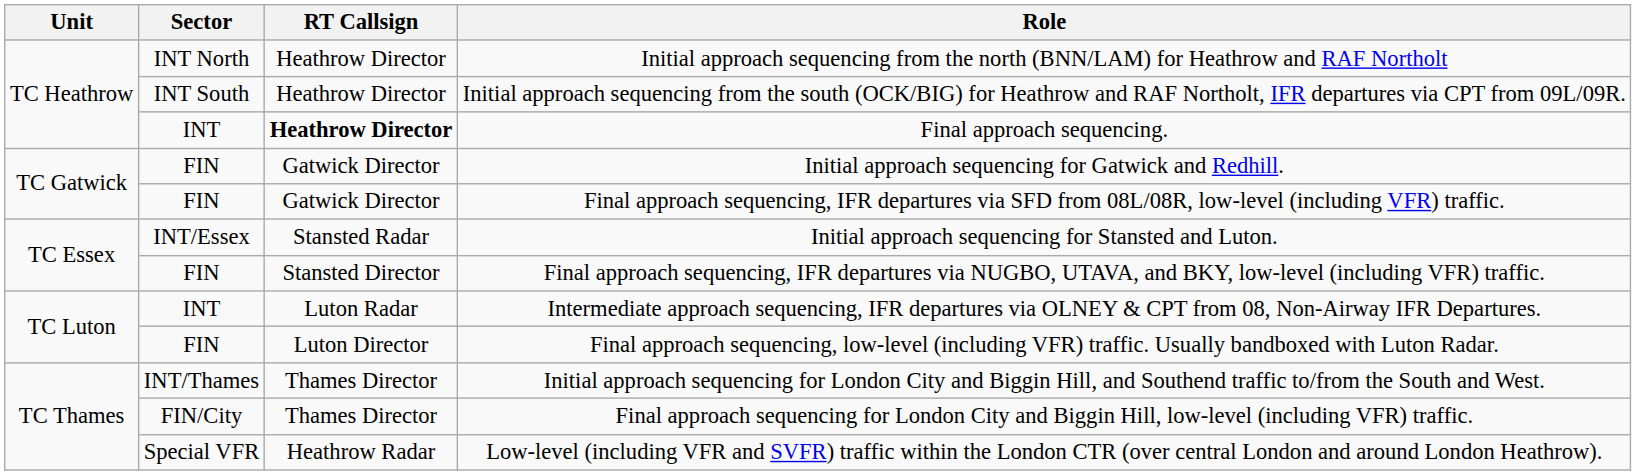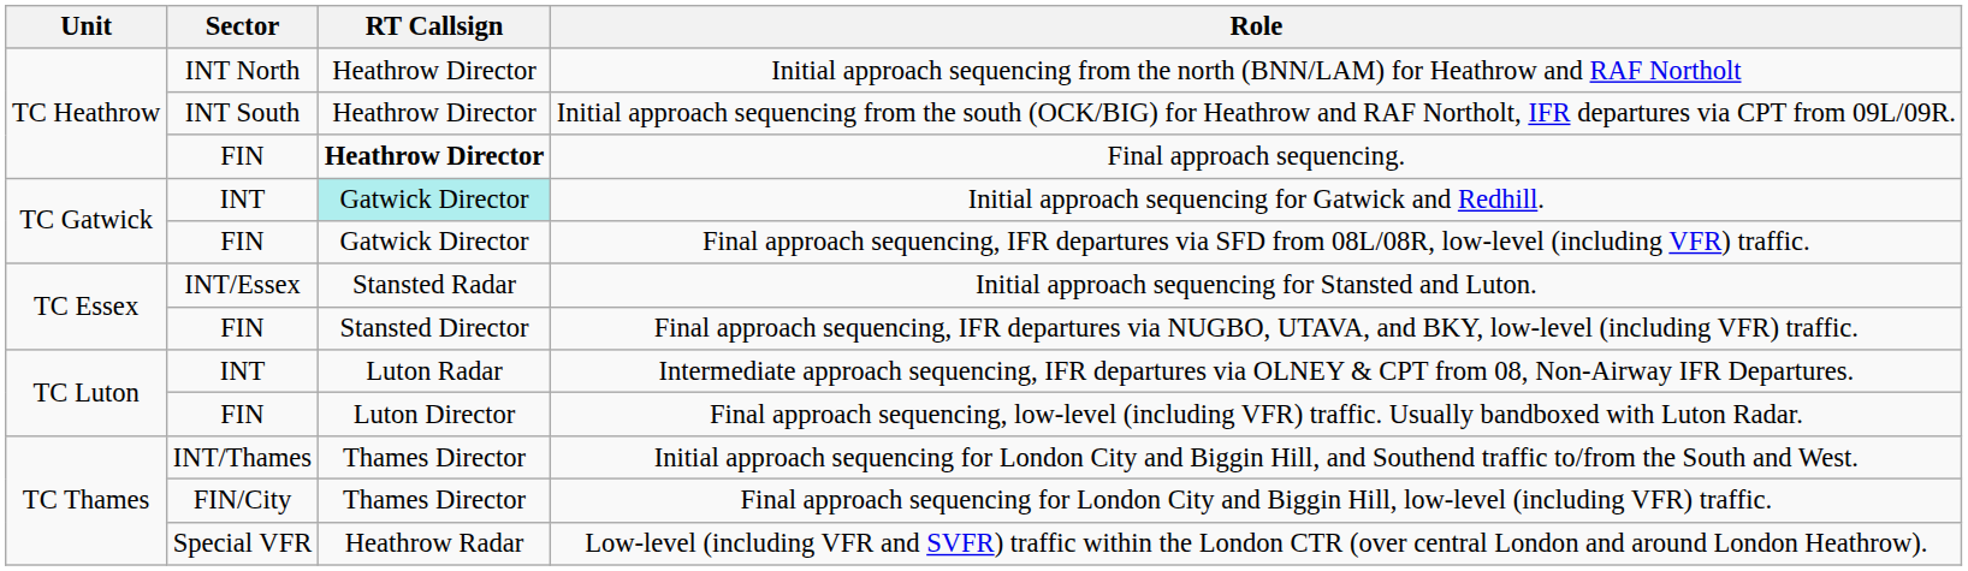 <table class="wikitable" style="text-align:center">
 <tr>
 <th>Unit</th>
 <th>Sector</th>
 <th>RT Callsign</th>
 <th>Role</th>
 </tr>
 <tr>
 <td rowspan="3">TC Heathrow</td>
 <td>INT North</td>
 <td>Heathrow Director</td>
 <td>Initial approach sequencing from the north (BNN/LAM) for Heathrow and <a href='#'>RAF Northolt</a></td>
 </tr>
 <tr>
 <td>INT South</td>
 <td>Heathrow Director</td>
 <td>Initial approach sequencing from the south (OCK/BIG) for Heathrow and RAF Northolt, <a href='#'>IFR</a> departures via CPT from 09L/09R.</td>
 </tr>
 <tr>
-<td>INT</td>
+<td>FIN</td>
 <td><strong>Heathrow Director</strong></td>
 <td>Final approach sequencing.</td>
 </tr>
 <tr>
 <td rowspan="2">TC Gatwick</td>
-<td>FIN</td>
-<td>Gatwick Director</td>
+<td>INT</td>
+<td style="background: paleturquoise;">Gatwick Director</td>
 <td>Initial approach sequencing for Gatwick and <a href='#'>Redhill</a>.</td>
 </tr>
 <tr>
 <td>FIN</td>
 <td>Gatwick Director</td>
 <td>Final approach sequencing, IFR departures via SFD from 08L/08R, low-level (including <a href='#'>VFR</a>) traffic.</td>
 </tr>
 <tr>
 <td rowspan="2">TC Essex</td>
 <td>INT/Essex</td>
 <td>Stansted Radar</td>
 <td>Initial approach sequencing for Stansted and Luton.</td>
 </tr>
 <tr>
 <td>FIN</td>
 <td>Stansted Director</td>
 <td>Final approach sequencing, IFR departures via NUGBO, UTAVA, and BKY, low-level (including VFR) traffic.</td>
 </tr>
 <tr>
 <td rowspan="2">TC Luton</td>
 <td>INT</td>
 <td>Luton Radar</td>
 <td>Intermediate approach sequencing, IFR departures via OLNEY & CPT from 08, Non-Airway IFR Departures.</td>
 </tr>
 <tr>
 <td>FIN</td>
 <td>Luton Director</td>
 <td>Final approach sequencing, low-level (including VFR) traffic. Usually bandboxed with Luton Radar.</td>
 </tr>
 <tr>
 <td rowspan="3">TC Thames</td>
 <td>INT/Thames</td>
 <td>Thames Director</td>
 <td>Initial approach sequencing for London City and Biggin Hill, and Southend traffic to/from the South and West.</td>
 </tr>
 <tr>
 <td>FIN/City</td>
 <td>Thames Director</td>
 <td>Final approach sequencing for London City and Biggin Hill, low-level (including VFR) traffic.</td>
 </tr>
 <tr>
 <td>Special VFR</td>
 <td>Heathrow Radar</td>
 <td>Low-level (including VFR and <a href='#'>SVFR</a>) traffic within the London CTR (over central London and around London Heathrow).</td>
 </tr>
 </table>
